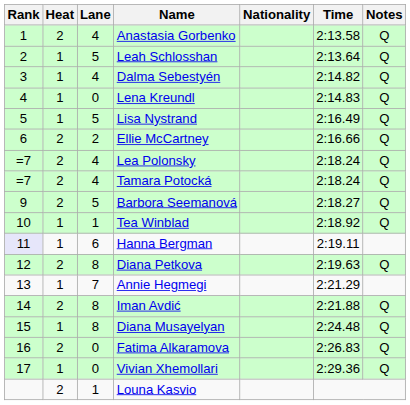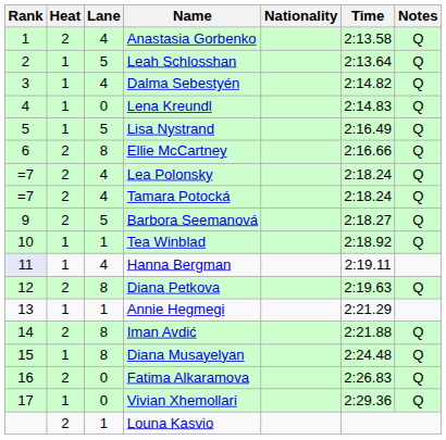 <table class="wikitable sortable" style="text-align:center">
 <tr>
 <th>Rank</th>
 <th>Heat</th>
 <th>Lane</th>
 <th>Name</th>
 <th>Nationality</th>
 <th>Time</th>
 <th>Notes</th>
 </tr>
 <tr bgcolor=ccffcc>
 <td>1</td>
 <td>2</td>
 <td>4</td>
 <td align=left><a href='#'>Anastasia Gorbenko</a></td>
 <td align=left></td>
 <td>2:13.58</td>
 <td>Q</td>
 </tr>
 <tr bgcolor=ccffcc>
 <td>2</td>
 <td>1</td>
 <td>5</td>
 <td align=left><a href='#'>Leah Schlosshan</a></td>
 <td align=left></td>
 <td>2:13.64</td>
 <td>Q</td>
 </tr>
 <tr bgcolor=ccffcc>
 <td>3</td>
 <td>1</td>
 <td>4</td>
 <td align=left><a href='#'>Dalma Sebestyén</a></td>
 <td align=left></td>
 <td>2:14.82</td>
 <td>Q</td>
 </tr>
 <tr bgcolor=ccffcc>
 <td>4</td>
 <td>1</td>
 <td>0</td>
 <td align=left><a href='#'>Lena Kreundl</a></td>
 <td align=left></td>
 <td>2:14.83</td>
 <td>Q</td>
 </tr>
 <tr bgcolor=ccffcc>
 <td>5</td>
 <td>1</td>
 <td>5</td>
 <td align=left><a href='#'>Lisa Nystrand</a></td>
 <td align=left></td>
 <td>2:16.49</td>
 <td>Q</td>
 </tr>
 <tr bgcolor=ccffcc>
 <td>6</td>
 <td>2</td>
-<td>2</td>
+<td>8</td>
 <td align=left><a href='#'>Ellie McCartney</a></td>
 <td align=left></td>
 <td>2:16.66</td>
 <td>Q</td>
 </tr>
 <tr bgcolor=ccffcc>
 <td>=7</td>
 <td>2</td>
 <td>4</td>
 <td align=left><a href='#'>Lea Polonsky</a></td>
 <td align=left></td>
 <td>2:18.24</td>
 <td>Q</td>
 </tr>
 <tr bgcolor=ccffcc>
 <td>=7</td>
 <td>2</td>
 <td>4</td>
 <td align=left><a href='#'>Tamara Potocká</a></td>
 <td align=left></td>
 <td>2:18.24</td>
 <td>Q</td>
 </tr>
 <tr bgcolor=ccffcc>
 <td>9</td>
 <td>2</td>
 <td>5</td>
 <td align=left><a href='#'>Barbora Seemanová</a></td>
 <td align=left></td>
 <td>2:18.27</td>
 <td>Q</td>
 </tr>
 <tr bgcolor=ccffcc>
 <td>10</td>
 <td>1</td>
 <td>1</td>
 <td align=left><a href='#'>Tea Winblad</a></td>
 <td align=left></td>
 <td>2:18.92</td>
 <td>Q</td>
 </tr>
 <tr>
 <td style="background: lavender;">11</td>
 <td>1</td>
-<td>6</td>
+<td>4</td>
 <td align=left><a href='#'>Hanna Bergman</a></td>
 <td align=left></td>
 <td>2:19.11</td>
 <td></td>
 </tr>
 <tr bgcolor=ccffcc>
 <td>12</td>
 <td>2</td>
 <td>8</td>
 <td align=left><a href='#'>Diana Petkova</a></td>
 <td align=left></td>
 <td>2:19.63</td>
 <td>Q</td>
 </tr>
 <tr>
 <td>13</td>
 <td>1</td>
-<td>7</td>
+<td>1</td>
 <td align=left><a href='#'>Annie Hegmegi</a></td>
 <td align=left></td>
 <td>2:21.29</td>
 <td></td>
 </tr>
 <tr bgcolor=ccffcc>
 <td>14</td>
 <td>2</td>
 <td>8</td>
 <td align=left><a href='#'>Iman Avdić</a></td>
 <td align=left></td>
 <td>2:21.88</td>
 <td>Q</td>
 </tr>
 <tr bgcolor=ccffcc>
 <td>15</td>
 <td>1</td>
 <td>8</td>
 <td align=left><a href='#'>Diana Musayelyan</a></td>
 <td align=left></td>
 <td>2:24.48</td>
 <td>Q</td>
 </tr>
 <tr bgcolor=ccffcc>
 <td>16</td>
 <td>2</td>
 <td>0</td>
 <td align=left><a href='#'>Fatima Alkaramova</a></td>
 <td align=left></td>
 <td>2:26.83</td>
 <td>Q</td>
 </tr>
 <tr bgcolor=ccffcc>
 <td>17</td>
 <td>1</td>
 <td>0</td>
 <td align=left><a href='#'>Vivian Xhemollari</a></td>
 <td align=left></td>
 <td>2:29.36</td>
 <td>Q</td>
 </tr>
 <tr>
 <td></td>
 <td>2</td>
 <td>1</td>
 <td align=left><a href='#'>Louna Kasvio</a></td>
 <td align=left></td>
 <td colspan=2></td>
 </tr>
 </table>
